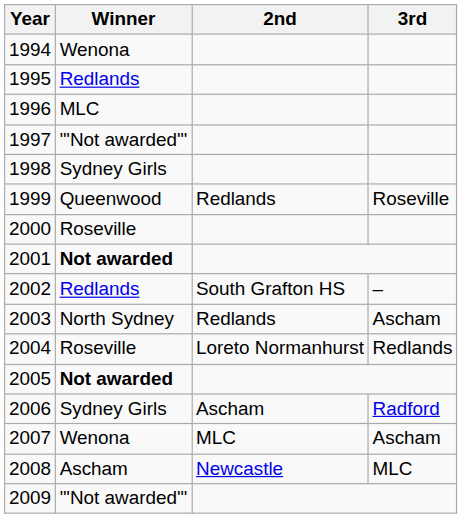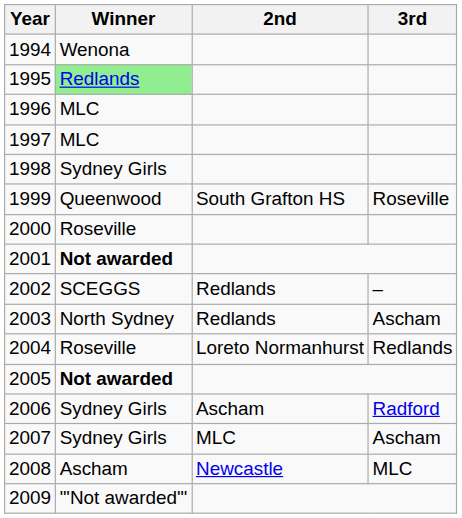 <table class="wikitable">
 <tr>
 <th>Year</th>
 <th>Winner</th>
 <th>2nd</th>
 <th>3rd</th>
 </tr>
 <tr>
 <td>1994</td>
 <td>Wenona</td>
 <td></td>
 <td></td>
 </tr>
 <tr>
 <td>1995</td>
-<td><a href='#'>Redlands</a></td>
+<td style="background: lightgreen;"><a href='#'>Redlands</a></td>
 <td></td>
 <td></td>
 </tr>
 <tr>
 <td>1996</td>
 <td>MLC</td>
 <td></td>
 <td></td>
 </tr>
 <tr>
 <td>1997</td>
-<td>"'Not awarded'"</td>
+<td>MLC</td>
 <td></td>
 <td></td>
 </tr>
 <tr>
 <td>1998</td>
 <td>Sydney Girls</td>
 <td></td>
 <td></td>
 </tr>
 <tr>
 <td>1999</td>
 <td>Queenwood</td>
-<td>Redlands</td>
+<td>South Grafton HS</td>
 <td>Roseville</td>
 </tr>
 <tr>
 <td>2000</td>
 <td>Roseville</td>
 <td></td>
 <td></td>
 </tr>
 <tr>
 <td>2001</td>
 <td><strong>Not awarded</strong></td>
 </tr>
 <tr>
 <td>2002</td>
-<td><a href='#'>Redlands</a></td>
-<td>South Grafton HS</td>
+<td>SCEGGS</td>
+<td>Redlands</td>
 <td>–</td>
 </tr>
 <tr>
 <td>2003</td>
 <td>North Sydney</td>
 <td>Redlands</td>
 <td>Ascham</td>
 </tr>
 <tr>
 <td>2004</td>
 <td>Roseville</td>
 <td>Loreto Normanhurst</td>
 <td>Redlands</td>
 </tr>
 <tr>
 <td>2005</td>
 <td><strong>Not awarded</strong></td>
 </tr>
 <tr>
 <td>2006</td>
 <td>Sydney Girls</td>
 <td>Ascham</td>
 <td><a href='#'>Radford</a></td>
 </tr>
 <tr>
 <td>2007</td>
-<td>Wenona</td>
+<td>Sydney Girls</td>
 <td>MLC</td>
 <td>Ascham</td>
 </tr>
 <tr>
 <td>2008</td>
 <td>Ascham</td>
 <td><a href='#'>Newcastle</a></td>
 <td>MLC</td>
 </tr>
 <tr>
 <td>2009</td>
 <td>"'Not awarded'"</td>
 </tr>
 </table>
